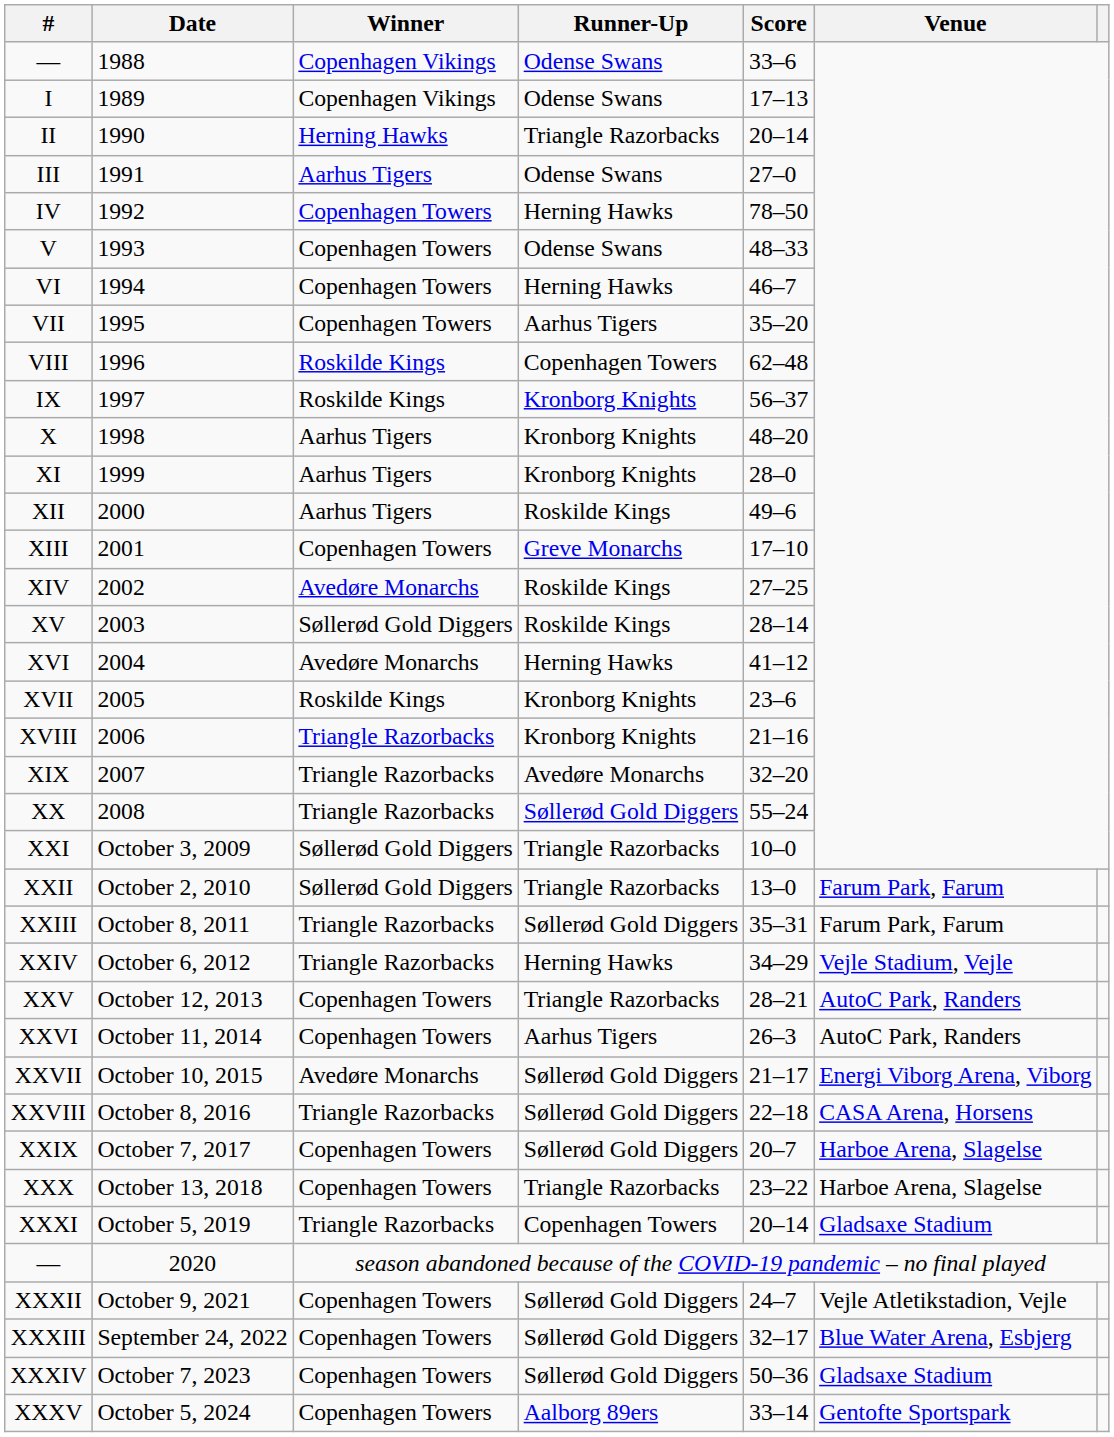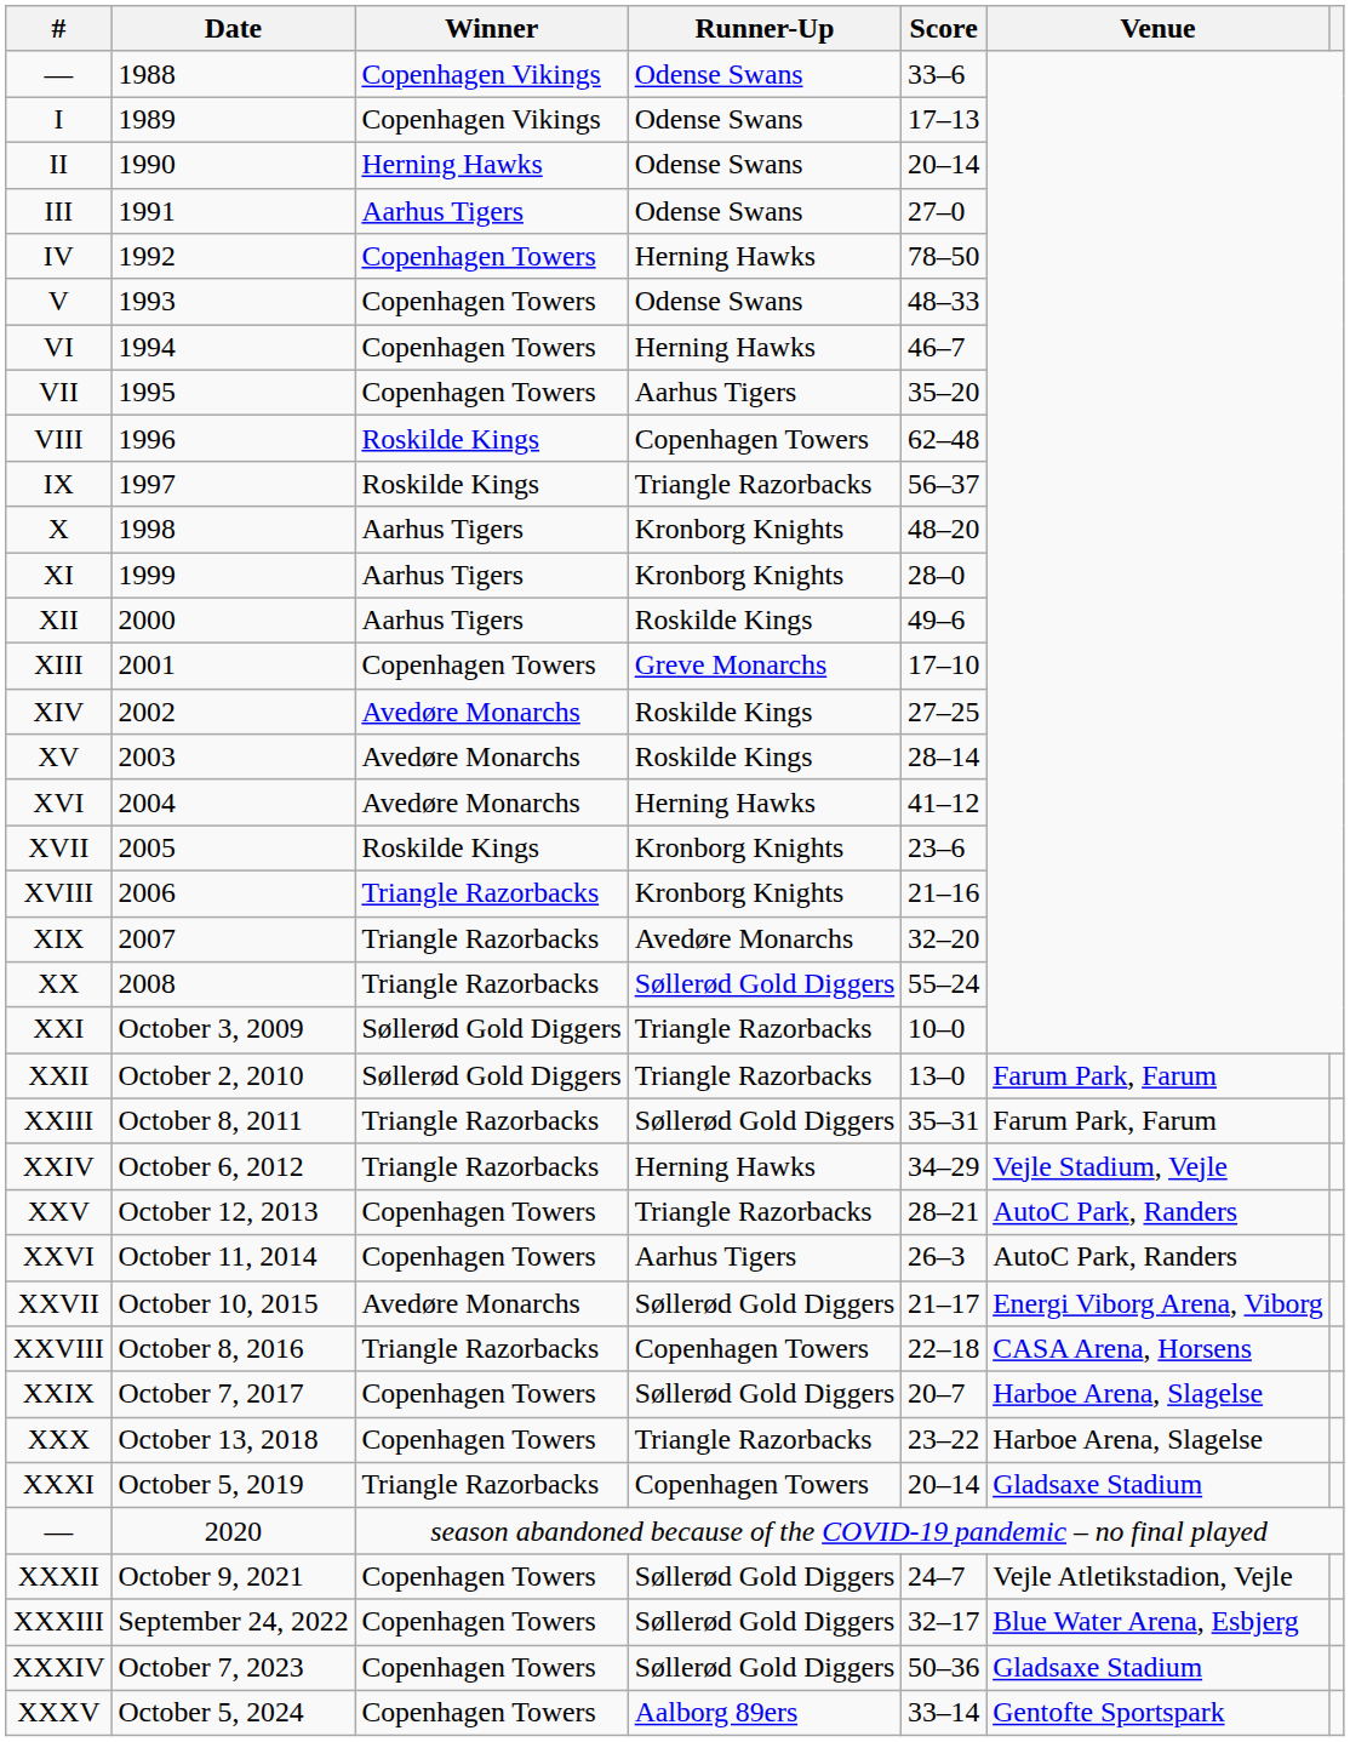 <table class=wikitable>
 <tr>
 <th>#</th>
 <th>Date</th>
 <th>Winner</th>
 <th>Runner-Up</th>
 <th>Score</th>
 <th>Venue</th>
 <th></th>
 </tr>
 <tr>
 <td style="text-align:center;">—</td>
 <td>1988</td>
 <td><a href='#'>Copenhagen Vikings</a></td>
 <td><a href='#'>Odense Swans</a></td>
 <td>33–6</td>
 </tr>
 <tr>
 <td style="text-align:center;">I</td>
 <td>1989</td>
 <td>Copenhagen Vikings</td>
 <td>Odense Swans</td>
 <td>17–13</td>
 </tr>
 <tr>
 <td style="text-align:center;">II</td>
 <td>1990</td>
 <td><a href='#'>Herning Hawks</a></td>
-<td>Triangle Razorbacks</td>
+<td>Odense Swans</td>
 <td>20–14</td>
 </tr>
 <tr>
 <td style="text-align:center;">III</td>
 <td>1991</td>
 <td><a href='#'>Aarhus Tigers</a></td>
 <td>Odense Swans</td>
 <td>27–0</td>
 </tr>
 <tr>
 <td style="text-align:center;">IV</td>
 <td>1992</td>
 <td><a href='#'>Copenhagen Towers</a></td>
 <td>Herning Hawks</td>
 <td>78–50</td>
 </tr>
 <tr>
 <td style="text-align:center;">V</td>
 <td>1993</td>
 <td>Copenhagen Towers</td>
 <td>Odense Swans</td>
 <td>48–33</td>
 </tr>
 <tr>
 <td style="text-align:center;">VI</td>
 <td>1994</td>
 <td>Copenhagen Towers</td>
 <td>Herning Hawks</td>
 <td>46–7</td>
 </tr>
 <tr>
 <td style="text-align:center;">VII</td>
 <td>1995</td>
 <td>Copenhagen Towers</td>
 <td>Aarhus Tigers</td>
 <td>35–20</td>
 </tr>
 <tr>
 <td style="text-align:center;">VIII</td>
 <td>1996</td>
 <td><a href='#'>Roskilde Kings</a></td>
 <td>Copenhagen Towers</td>
 <td>62–48</td>
 </tr>
 <tr>
 <td style="text-align:center;">IX</td>
 <td>1997</td>
 <td>Roskilde Kings</td>
-<td><a href='#'>Kronborg Knights</a></td>
+<td>Triangle Razorbacks</td>
 <td>56–37</td>
 </tr>
 <tr>
 <td style="text-align:center;">X</td>
 <td>1998</td>
 <td>Aarhus Tigers</td>
 <td>Kronborg Knights</td>
 <td>48–20</td>
 </tr>
 <tr>
 <td style="text-align:center;">XI</td>
 <td>1999</td>
 <td>Aarhus Tigers</td>
 <td>Kronborg Knights</td>
 <td>28–0</td>
 </tr>
 <tr>
 <td style="text-align:center;">XII</td>
 <td>2000</td>
 <td>Aarhus Tigers</td>
 <td>Roskilde Kings</td>
 <td>49–6</td>
 </tr>
 <tr>
 <td style="text-align:center;">XIII</td>
 <td>2001</td>
 <td>Copenhagen Towers</td>
 <td><a href='#'>Greve Monarchs</a></td>
 <td>17–10</td>
 </tr>
 <tr>
 <td style="text-align:center;">XIV</td>
 <td>2002</td>
 <td><a href='#'>Avedøre Monarchs</a></td>
 <td>Roskilde Kings</td>
 <td>27–25</td>
 </tr>
 <tr>
 <td style="text-align:center;">XV</td>
 <td>2003</td>
-<td>Søllerød Gold Diggers</td>
+<td>Avedøre Monarchs</td>
 <td>Roskilde Kings</td>
 <td>28–14</td>
 </tr>
 <tr>
 <td style="text-align:center;">XVI</td>
 <td>2004</td>
 <td>Avedøre Monarchs</td>
 <td>Herning Hawks</td>
 <td>41–12</td>
 </tr>
 <tr>
 <td style="text-align:center;">XVII</td>
 <td>2005</td>
 <td>Roskilde Kings</td>
 <td>Kronborg Knights</td>
 <td>23–6</td>
 </tr>
 <tr>
 <td style="text-align:center;">XVIII</td>
 <td>2006</td>
 <td><a href='#'>Triangle Razorbacks</a></td>
 <td>Kronborg Knights</td>
 <td>21–16</td>
 </tr>
 <tr>
 <td style="text-align:center;">XIX</td>
 <td>2007</td>
 <td>Triangle Razorbacks</td>
 <td>Avedøre Monarchs</td>
 <td>32–20</td>
 </tr>
 <tr>
 <td style="text-align:center;">XX</td>
 <td>2008</td>
 <td>Triangle Razorbacks</td>
 <td><a href='#'>Søllerød Gold Diggers</a></td>
 <td>55–24</td>
 </tr>
 <tr>
 <td style="text-align:center;">XXI</td>
 <td>October 3, 2009</td>
 <td>Søllerød Gold Diggers</td>
 <td>Triangle Razorbacks</td>
 <td>10–0</td>
 </tr>
 <tr>
 <td style="text-align:center;">XXII</td>
 <td>October 2, 2010</td>
 <td>Søllerød Gold Diggers</td>
 <td>Triangle Razorbacks</td>
 <td>13–0</td>
 <td><a href='#'>Farum Park</a>, <a href='#'>Farum</a></td>
 <td></td>
 </tr>
 <tr>
 <td style="text-align:center;">XXIII</td>
 <td>October 8, 2011</td>
 <td>Triangle Razorbacks</td>
 <td>Søllerød Gold Diggers</td>
 <td>35–31</td>
 <td>Farum Park, Farum</td>
 <td></td>
 </tr>
 <tr>
 <td style="text-align:center;">XXIV</td>
 <td>October 6, 2012</td>
 <td>Triangle Razorbacks</td>
 <td>Herning Hawks</td>
 <td>34–29</td>
 <td><a href='#'>Vejle Stadium</a>, <a href='#'>Vejle</a></td>
 <td></td>
 </tr>
 <tr>
 <td style="text-align:center;">XXV</td>
 <td>October 12, 2013</td>
 <td>Copenhagen Towers</td>
 <td>Triangle Razorbacks</td>
 <td>28–21</td>
 <td><a href='#'>AutoC Park</a>, <a href='#'>Randers</a></td>
 <td></td>
 </tr>
 <tr>
 <td style="text-align:center">XXVI</td>
 <td>October 11, 2014</td>
 <td>Copenhagen Towers</td>
 <td>Aarhus Tigers</td>
 <td>26–3</td>
 <td>AutoC Park, Randers</td>
 <td></td>
 </tr>
 <tr>
 <td style="text-align:center">XXVII</td>
 <td>October 10, 2015</td>
 <td>Avedøre Monarchs</td>
 <td>Søllerød Gold Diggers</td>
 <td>21–17</td>
 <td><a href='#'>Energi Viborg Arena</a>, <a href='#'>Viborg</a></td>
 <td></td>
 </tr>
 <tr>
 <td style="text-align:center">XXVIII</td>
 <td>October 8, 2016</td>
 <td>Triangle Razorbacks</td>
-<td>Søllerød Gold Diggers</td>
+<td>Copenhagen Towers</td>
 <td>22–18</td>
 <td><a href='#'>CASA Arena</a>, <a href='#'>Horsens</a></td>
 <td></td>
 </tr>
 <tr>
 <td style="text-align:center">XXIX</td>
 <td>October 7, 2017</td>
 <td>Copenhagen Towers</td>
 <td>Søllerød Gold Diggers</td>
 <td>20–7</td>
 <td><a href='#'>Harboe Arena</a>, <a href='#'>Slagelse</a></td>
 <td></td>
 </tr>
 <tr>
 <td style="text-align:center">XXX</td>
 <td>October 13, 2018</td>
 <td>Copenhagen Towers</td>
 <td>Triangle Razorbacks</td>
 <td>23–22</td>
 <td>Harboe Arena, Slagelse</td>
 <td></td>
 </tr>
 <tr>
 <td style="text-align:center">XXXI</td>
 <td>October 5, 2019</td>
 <td>Triangle Razorbacks</td>
 <td>Copenhagen Towers</td>
 <td>20–14</td>
 <td><a href='#'>Gladsaxe Stadium</a></td>
 <td></td>
 </tr>
 <tr style="text-align:center">
 <td>—</td>
 <td>2020</td>
 <td colspan="5"><em>season abandoned because of the <a href='#'>COVID-19 pandemic</a> – no final played</em></td>
 </tr>
 <tr>
 <td style="text-align:center">XXXII</td>
 <td>October 9, 2021</td>
 <td>Copenhagen Towers</td>
 <td>Søllerød Gold Diggers</td>
 <td>24–7</td>
 <td>Vejle Atletikstadion, Vejle</td>
 <td></td>
 </tr>
 <tr>
 <td style="text-align:center">XXXIII</td>
 <td>September 24, 2022</td>
 <td>Copenhagen Towers</td>
 <td>Søllerød Gold Diggers</td>
 <td>32–17</td>
 <td><a href='#'>Blue Water Arena</a>, <a href='#'>Esbjerg</a></td>
 <td></td>
 </tr>
 <tr>
 <td style="text-align:center">XXXIV</td>
 <td>October 7, 2023</td>
 <td>Copenhagen Towers</td>
 <td>Søllerød Gold Diggers</td>
 <td>50–36</td>
 <td><a href='#'>Gladsaxe Stadium</a></td>
 <td></td>
 </tr>
 <tr>
 <td style="text-align:center">XXXV</td>
 <td>October 5, 2024</td>
 <td>Copenhagen Towers</td>
 <td><a href='#'>Aalborg 89ers</a></td>
 <td>33–14</td>
 <td><a href='#'>Gentofte Sportspark</a></td>
 </tr>
 </table>
